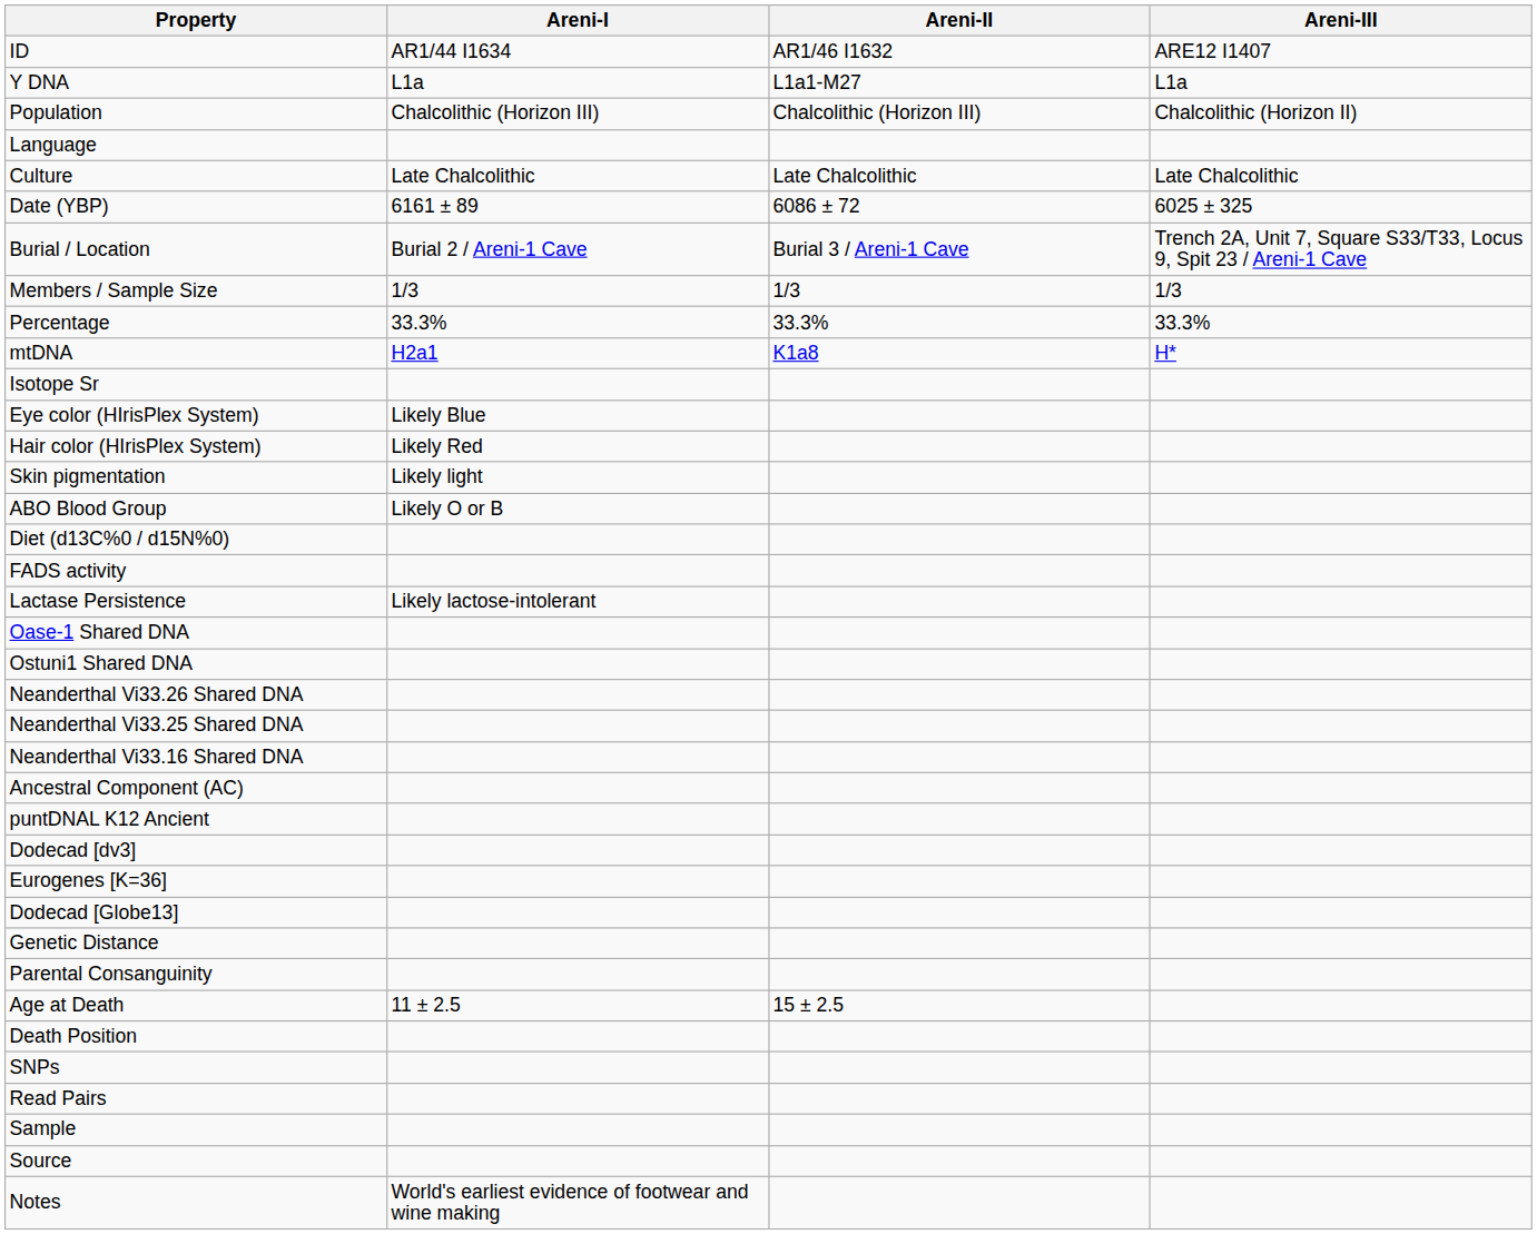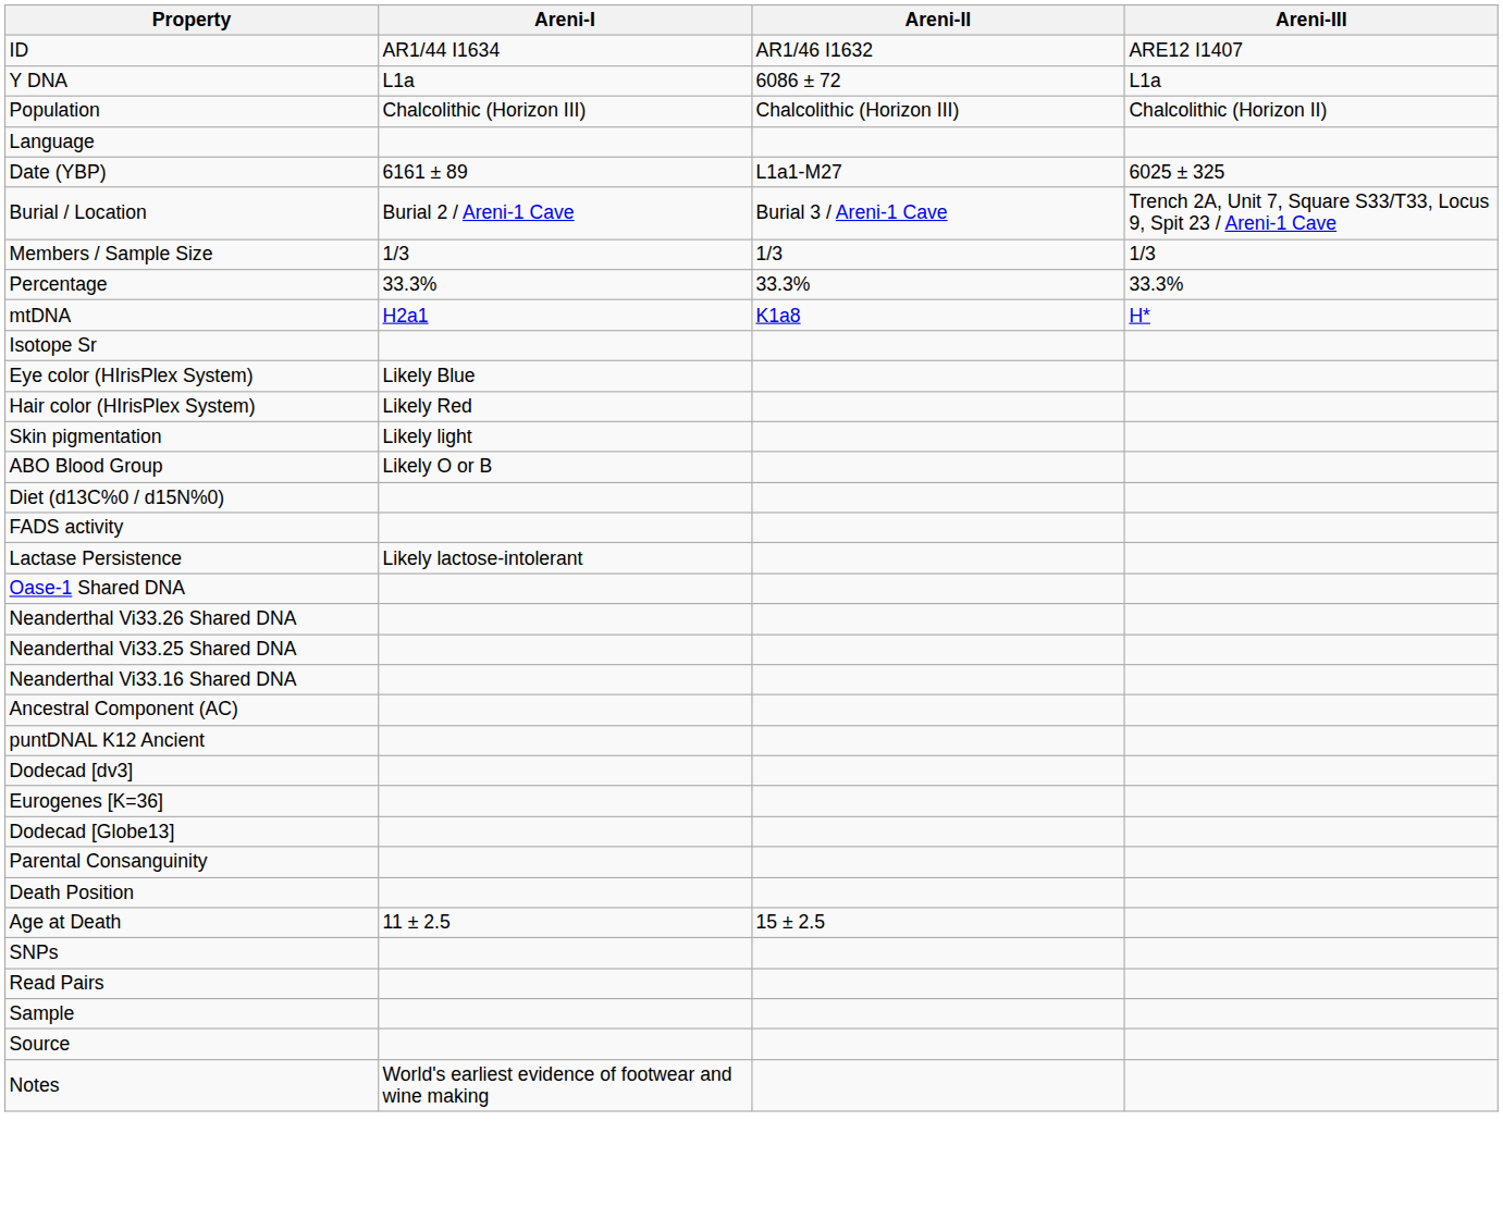 <table class="wikitable">
 <tr>
 <th width=25%>Property</th>
 <th width=25%>Areni-I</th>
 <th width=25%>Areni-II</th>
 <th width=25%>Areni-III</th>
 </tr>
 <tr>
 <td>ID</td>
 <td>AR1/44 I1634</td>
 <td>AR1/46 I1632</td>
 <td>ARE12 I1407</td>
 </tr>
 <tr>
 <td>Y DNA</td>
 <td>L1a</td>
-<td>L1a1-M27</td>
+<td>6086 ± 72</td>
 <td>L1a</td>
 </tr>
 <tr>
 <td>Population</td>
 <td>Chalcolithic (Horizon III)</td>
 <td>Chalcolithic (Horizon III)</td>
 <td>Chalcolithic (Horizon II)</td>
 </tr>
 <tr>
 <td>Language</td>
 <td></td>
 <td></td>
 <td></td>
 </tr>
 <tr>
-<td>Culture</td>
-<td>Late Chalcolithic</td>
-<td>Late Chalcolithic</td>
-<td>Late Chalcolithic</td>
-</tr>
-<tr>
 <td>Date (YBP)</td>
 <td>6161 ± 89</td>
-<td>6086 ± 72</td>
+<td>L1a1-M27</td>
 <td>6025 ± 325</td>
 </tr>
 <tr>
 <td>Burial / Location</td>
 <td>Burial 2 / <a href='#'>Areni-1 Cave</a></td>
 <td>Burial 3 / <a href='#'>Areni-1 Cave</a></td>
 <td>Trench 2A, Unit 7, Square S33/T33, Locus 9, Spit 23 / <a href='#'>Areni-1 Cave</a></td>
 </tr>
 <tr>
 <td>Members / Sample Size</td>
 <td>1/3</td>
 <td>1/3</td>
 <td>1/3</td>
 </tr>
 <tr>
 <td>Percentage</td>
 <td>33.3%</td>
 <td>33.3%</td>
 <td>33.3%</td>
 </tr>
 <tr>
 <td>mtDNA</td>
 <td><a href='#'>H2a1</a></td>
 <td><a href='#'>K1a8</a></td>
 <td><a href='#'>H*</a></td>
 </tr>
 <tr>
 <td>Isotope Sr</td>
 <td></td>
 <td></td>
 <td></td>
 </tr>
 <tr>
 <td>Eye color (HIrisPlex System)</td>
 <td>Likely Blue</td>
 <td></td>
 <td></td>
 </tr>
 <tr>
 <td>Hair color (HIrisPlex System)</td>
 <td>Likely Red</td>
 <td></td>
 <td></td>
 </tr>
 <tr>
 <td>Skin pigmentation</td>
 <td>Likely light</td>
 <td></td>
 <td></td>
 </tr>
 <tr>
 <td>ABO Blood Group</td>
 <td>Likely O or B</td>
 <td></td>
 <td></td>
 </tr>
 <tr>
 <td>Diet (d13C%0 / d15N%0)</td>
 <td></td>
 <td></td>
 <td></td>
 </tr>
 <tr>
 <td>FADS activity</td>
 <td></td>
 <td></td>
 <td></td>
 </tr>
 <tr>
 <td>Lactase Persistence</td>
 <td>Likely lactose-intolerant</td>
 <td></td>
 <td></td>
 </tr>
 <tr>
 <td><a href='#'>Oase-1</a> Shared DNA</td>
 <td></td>
 <td></td>
 <td></td>
 </tr>
 <tr>
-<td>Ostuni1 Shared DNA</td>
-<td></td>
-<td></td>
-<td></td>
-</tr>
-<tr>
 <td>Neanderthal Vi33.26 Shared DNA</td>
 <td></td>
 <td></td>
 <td></td>
 </tr>
 <tr>
 <td>Neanderthal Vi33.25 Shared DNA</td>
 <td></td>
 <td></td>
 <td></td>
 </tr>
 <tr>
 <td>Neanderthal Vi33.16 Shared DNA</td>
 <td></td>
 <td></td>
 <td></td>
 </tr>
 <tr>
 <td>Ancestral Component (AC)</td>
 <td></td>
 <td></td>
 <td></td>
 </tr>
 <tr>
 <td>puntDNAL K12 Ancient</td>
 <td></td>
 <td></td>
 <td></td>
 </tr>
 <tr>
 <td>Dodecad [dv3]</td>
 <td></td>
 <td></td>
 <td></td>
 </tr>
 <tr>
 <td>Eurogenes [K=36]</td>
 <td></td>
 <td></td>
 <td></td>
 </tr>
 <tr>
 <td>Dodecad [Globe13]</td>
 <td></td>
 <td></td>
 <td></td>
 </tr>
 <tr>
-<td>Genetic Distance</td>
+<td>Parental Consanguinity</td>
 <td></td>
 <td></td>
 <td></td>
 </tr>
 <tr>
-<td>Parental Consanguinity</td>
+<td>Death Position</td>
 <td></td>
 <td></td>
 <td></td>
 </tr>
 <tr>
 <td>Age at Death</td>
 <td>11 ± 2.5</td>
 <td>15 ± 2.5</td>
-<td></td>
-</tr>
-<tr>
-<td>Death Position</td>
-<td></td>
-<td></td>
 <td></td>
 </tr>
 <tr>
 <td>SNPs</td>
 <td></td>
 <td></td>
 <td></td>
 </tr>
 <tr>
 <td>Read Pairs</td>
 <td></td>
 <td></td>
 <td></td>
 </tr>
 <tr>
 <td>Sample</td>
 <td></td>
 <td></td>
 <td></td>
 </tr>
 <tr>
 <td>Source</td>
 <td></td>
 <td></td>
 <td></td>
 </tr>
 <tr>
 <td>Notes</td>
 <td>World's earliest evidence of footwear and wine making</td>
 <td></td>
 <td></td>
 </tr>
 </table>
